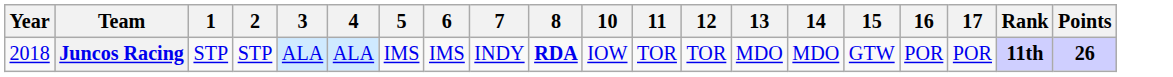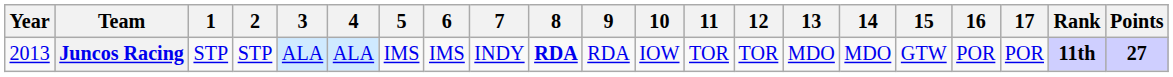 <table class="wikitable" style="text-align:center; font-size:85%">
 <tr>
 <th>Year</th>
 <th>Team</th>
 <th>1</th>
 <th>2</th>
 <th>3</th>
 <th>4</th>
 <th>5</th>
 <th>6</th>
 <th>7</th>
 <th>8</th>
+<th>9</th>
 <th>10</th>
 <th>11</th>
 <th>12</th>
 <th>13</th>
 <th>14</th>
 <th>15</th>
 <th>16</th>
 <th>17</th>
 <th>Rank</th>
 <th>Points</th>
 </tr>
 <tr>
-<td><a href='#'>2018</a></td>
+<td><a href='#'>2013</a></td>
 <th nowrap><a href='#'>Juncos Racing</a></th>
 <td><a href='#'>STP</a></td>
 <td><a href='#'>STP</a></td>
 <td style="background:#CFEAFF;"><a href='#'>ALA</a><br></td>
 <td style="background:#CFEAFF;"><a href='#'>ALA</a><br></td>
 <td><a href='#'>IMS</a></td>
 <td><a href='#'>IMS</a></td>
 <td><a href='#'>INDY</a></td>
 <td><strong><a href='#'>RDA</a></strong></td>
+<td><a href='#'>RDA</a></td>
 <td><a href='#'>IOW</a></td>
 <td><a href='#'>TOR</a></td>
 <td><a href='#'>TOR</a></td>
 <td><a href='#'>MDO</a></td>
 <td><a href='#'>MDO</a></td>
 <td><a href='#'>GTW</a></td>
 <td><a href='#'>POR</a></td>
 <td><a href='#'>POR</a></td>
 <th style="background:#CFCFFF;">11th</th>
-<th style="background:#CFCFFF;">26</th>
+<th style="background:#CFCFFF;">27</th>
 </tr>
 </table>
